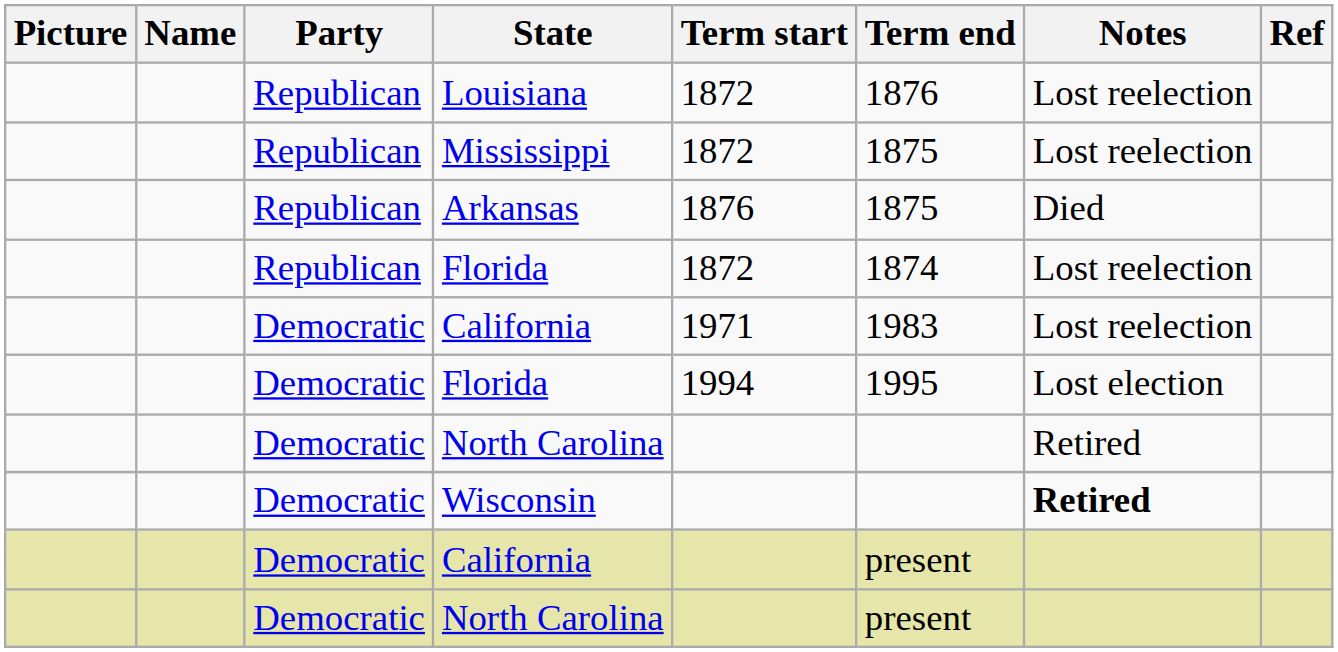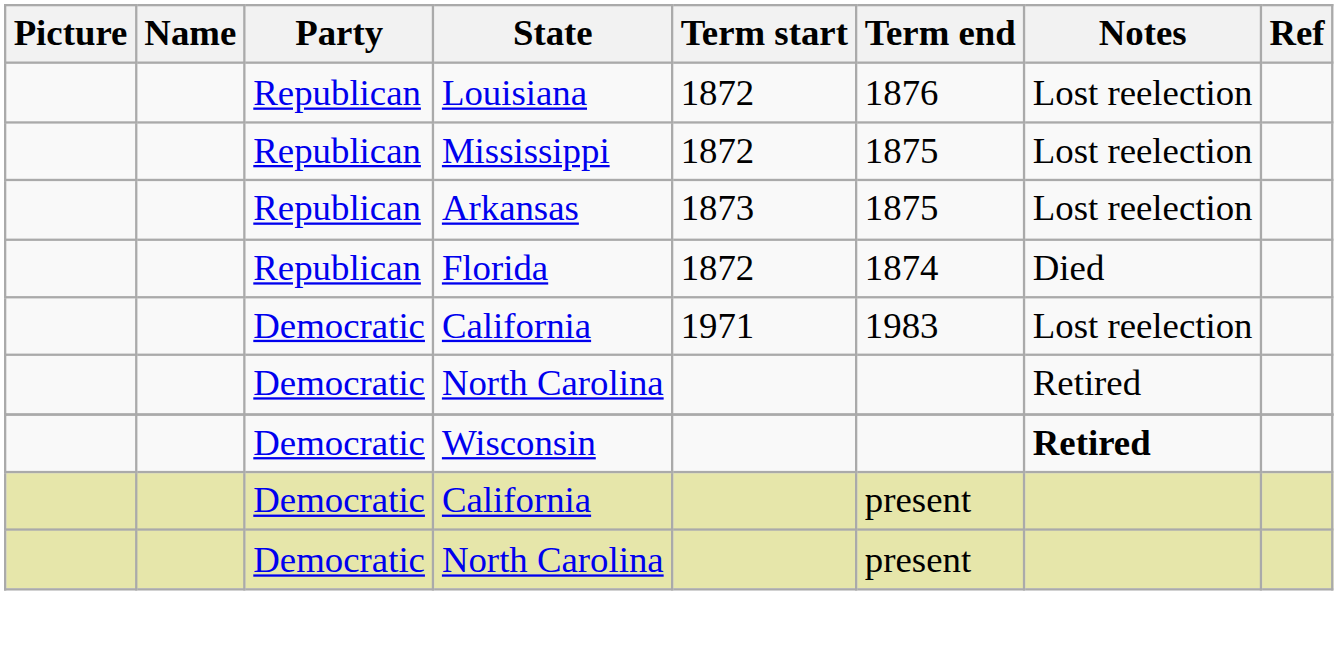 <table class="wikitable sortable">
 <tr>
 <th>Picture</th>
 <th>Name</th>
 <th>Party</th>
 <th>State</th>
 <th>Term start</th>
 <th>Term end</th>
 <th>Notes</th>
 <th>Ref</th>
 </tr>
 <tr>
 <td></td>
 <td><br></td>
 <td><a href='#'>Republican</a></td>
 <td><a href='#'>Louisiana</a></td>
 <td>1872</td>
 <td>1876</td>
 <td>Lost reelection</td>
 <td></td>
 </tr>
 <tr>
 <td></td>
 <td><br></td>
 <td><a href='#'>Republican</a></td>
 <td><a href='#'>Mississippi</a></td>
 <td>1872</td>
 <td>1875</td>
 <td>Lost reelection</td>
 <td></td>
 </tr>
 <tr>
 <td></td>
 <td><br></td>
 <td><a href='#'>Republican</a></td>
 <td><a href='#'>Arkansas</a></td>
-<td>1876</td>
+<td>1873</td>
 <td>1875</td>
-<td>Died</td>
+<td>Lost reelection</td>
 <td></td>
 </tr>
 <tr>
 <td></td>
 <td><br></td>
 <td><a href='#'>Republican</a></td>
 <td><a href='#'>Florida</a></td>
 <td>1872</td>
 <td>1874</td>
-<td>Lost reelection</td>
+<td>Died</td>
 <td></td>
 </tr>
 <tr>
 <td></td>
 <td><br></td>
 <td><a href='#'>Democratic</a></td>
 <td><a href='#'>California</a></td>
 <td>1971</td>
 <td>1983</td>
 <td>Lost reelection</td>
-<td></td>
-</tr>
-<tr>
-<td></td>
-<td><br></td>
-<td><a href='#'>Democratic</a></td>
-<td><a href='#'>Florida</a></td>
-<td>1994</td>
-<td>1995</td>
-<td>Lost election</td>
 <td></td>
 </tr>
 <tr>
 <td></td>
 <td><br></td>
 <td><a href='#'>Democratic</a></td>
 <td><a href='#'>North Carolina</a></td>
 <td></td>
 <td></td>
 <td>Retired</td>
 <td></td>
 </tr>
 <tr>
 </tr>
 <tr>
 <td></td>
 <td><br></td>
 <td><a href='#'>Democratic</a></td>
 <td><a href='#'>Wisconsin</a></td>
 <td></td>
 <td></td>
 <td><strong>Retired</strong></td>
 <td></td>
 </tr>
 <tr style="background:#e6e6aa;">
 <td></td>
 <td><br></td>
 <td><a href='#'>Democratic</a></td>
 <td><a href='#'>California</a></td>
 <td></td>
 <td>present</td>
 <td></td>
 <td></td>
 </tr>
 <tr style="background:#e6e6aa;">
 <td></td>
 <td><br></td>
 <td><a href='#'>Democratic</a></td>
 <td><a href='#'>North Carolina</a></td>
 <td></td>
 <td>present</td>
 <td></td>
 <td></td>
 </tr>
 </table>
